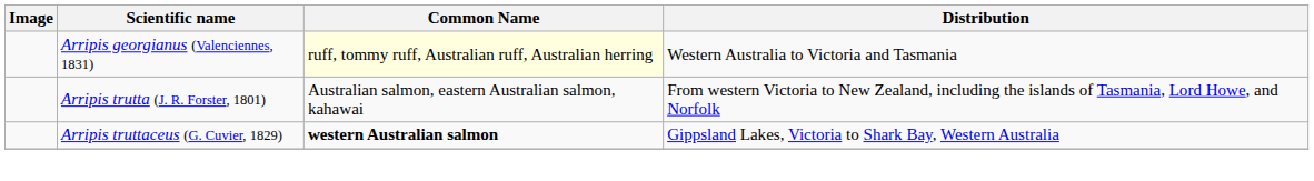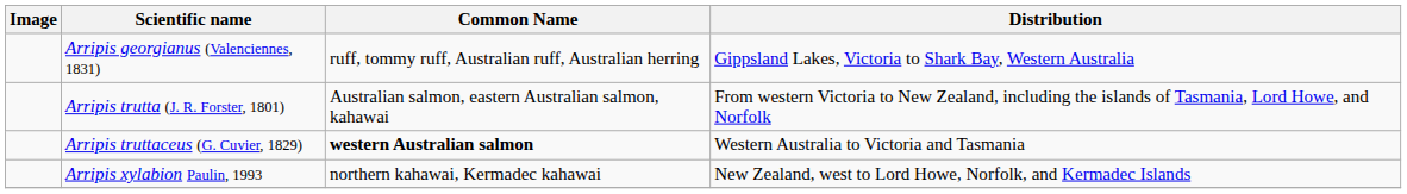 <table class="wikitable">
 <tr>
 <th>Image</th>
 <th>Scientific name</th>
 <th>Common Name</th>
 <th>Distribution</th>
 </tr>
 <tr>
 <td></td>
 <td><em><a href='#'>Arripis georgianus</a></em> <small>(<a href='#'>Valenciennes</a>, 1831)</small></td>
-<td style="background: lightyellow;">ruff, tommy ruff, Australian ruff, Australian herring</td>
-<td>Western Australia to Victoria and Tasmania</td>
+<td>ruff, tommy ruff, Australian ruff, Australian herring</td>
+<td><a href='#'>Gippsland</a> Lakes, <a href='#'>Victoria</a> to <a href='#'>Shark Bay</a>, <a href='#'>Western Australia</a></td>
 </tr>
 <tr>
 <td></td>
 <td><em><a href='#'>Arripis trutta</a></em> <small>(<a href='#'>J. R. Forster</a>, 1801)</small></td>
 <td>Australian salmon, eastern Australian salmon, kahawai</td>
 <td>From western Victoria to New Zealand, including the islands of <a href='#'>Tasmania</a>, <a href='#'>Lord Howe</a>, and <a href='#'>Norfolk</a></td>
 </tr>
 <tr>
 <td></td>
 <td><em><a href='#'>Arripis truttaceus</a></em> <small>(<a href='#'>G. Cuvier</a>, 1829)</small></td>
 <td><strong>western Australian salmon</strong></td>
-<td><a href='#'>Gippsland</a> Lakes, <a href='#'>Victoria</a> to <a href='#'>Shark Bay</a>, <a href='#'>Western Australia</a></td>
+<td>Western Australia to Victoria and Tasmania</td>
+</tr>
+<tr>
+<td></td>
+<td><em><a href='#'>Arripis xylabion</a></em> <small><a href='#'>Paulin</a>, 1993</small></td>
+<td>northern kahawai, Kermadec kahawai</td>
+<td>New Zealand, west to Lord Howe, Norfolk, and <a href='#'>Kermadec Islands</a></td>
 </tr>
 <tr>
 </tr>
 </table>
